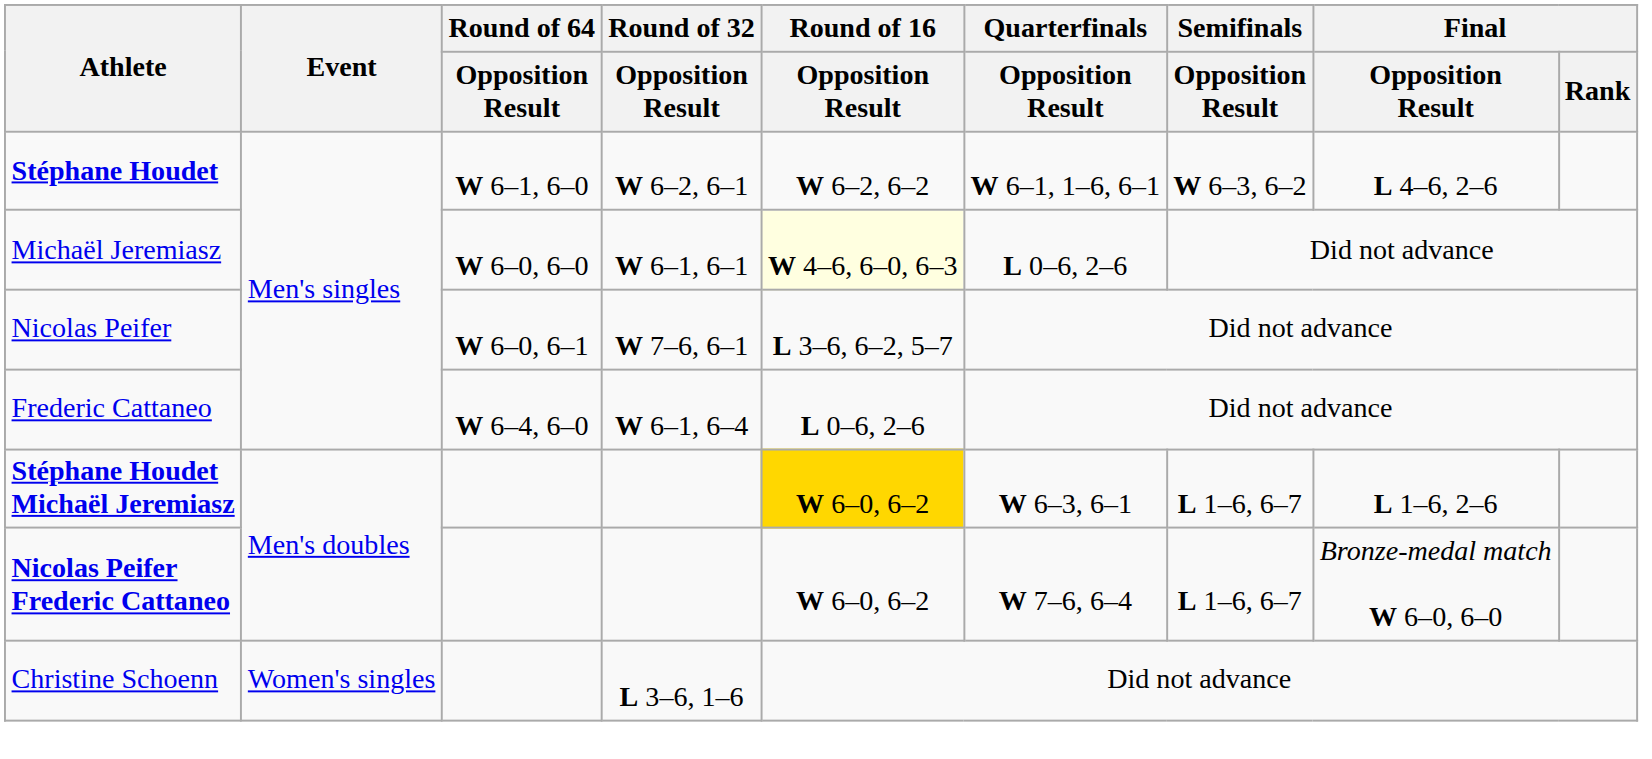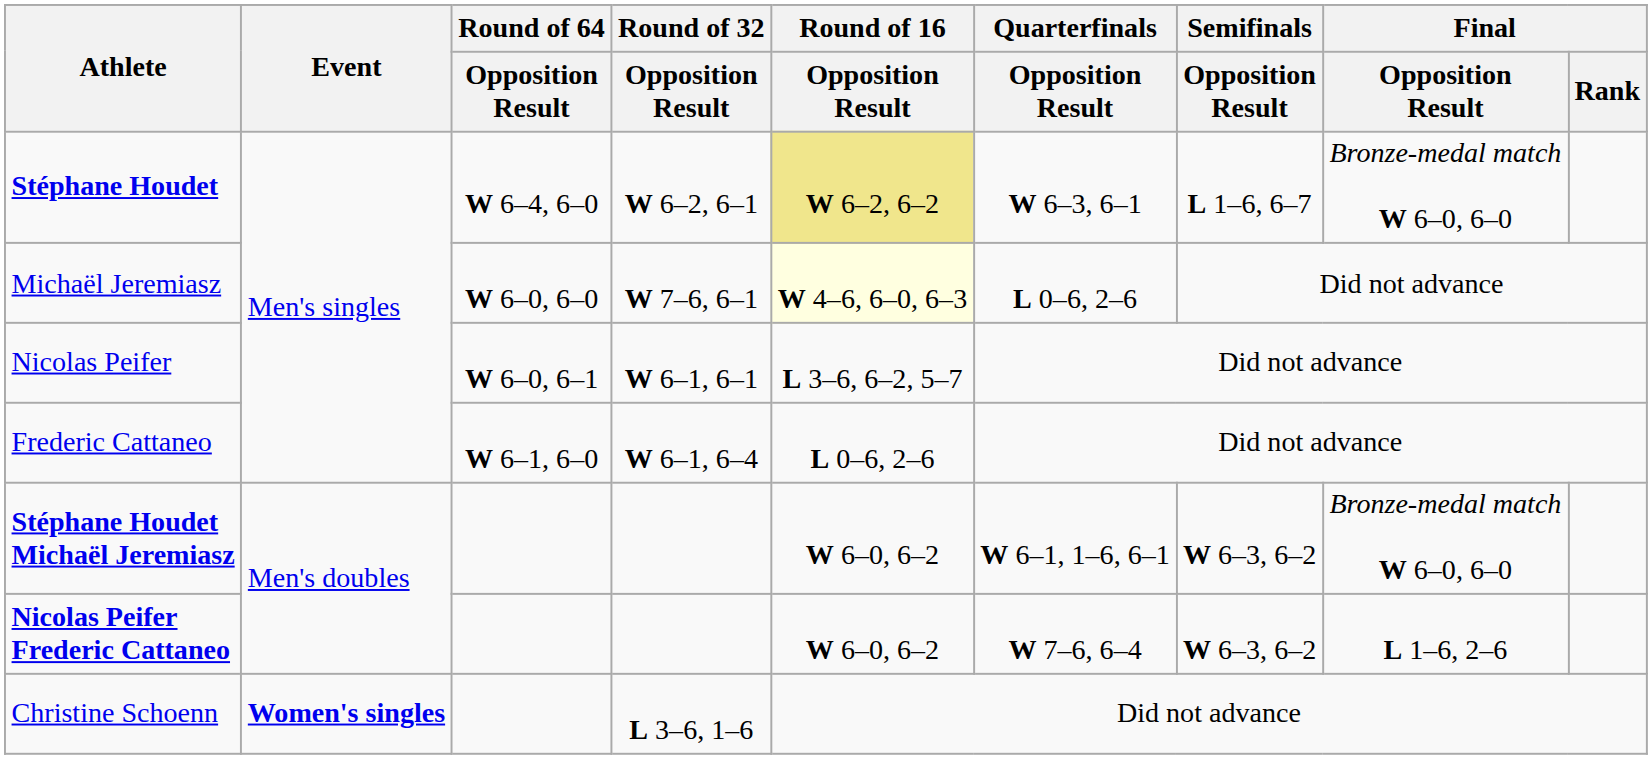 <table class=wikitable style="font-size:90%">
 <tr>
 <th rowspan="2">Athlete</th>
 <th rowspan="2">Event</th>
 <th>Round of 64</th>
 <th>Round of 32</th>
 <th>Round of 16</th>
 <th>Quarterfinals</th>
 <th>Semifinals</th>
 <th colspan="2">Final</th>
 </tr>
 <tr>
 <th>Opposition<br>Result</th>
 <th>Opposition<br>Result</th>
 <th>Opposition<br>Result</th>
 <th>Opposition<br>Result</th>
 <th>Opposition<br>Result</th>
 <th>Opposition<br>Result</th>
 <th>Rank</th>
 </tr>
 <tr align=center>
 <td align=left><strong><a href='#'>Stéphane Houdet</a></strong></td>
 <td align=left rowspan=4><a href='#'>Men's singles</a></td>
-<td><br><strong>W</strong> 6–1, 6–0</td>
+<td><br><strong>W</strong> 6–4, 6–0</td>
 <td><br><strong>W</strong> 6–2, 6–1</td>
-<td><br><strong>W</strong> 6–2, 6–2</td>
-<td><br><strong>W</strong> 6–1, 1–6, 6–1</td>
-<td><br><strong>W</strong> 6–3, 6–2</td>
-<td><br><strong>L</strong> 4–6, 2–6</td>
+<td style="background: khaki;"><br><strong>W</strong> 6–2, 6–2</td>
+<td><br><strong>W</strong> 6–3, 6–1</td>
+<td><br><strong>L</strong> 1–6, 6–7</td>
+<td><em>Bronze-medal match</em><br><br><strong>W</strong> 6–0, 6–0</td>
 <td></td>
 </tr>
 <tr align=center>
 <td align=left><a href='#'>Michaël Jeremiasz</a></td>
 <td><br><strong>W</strong> 6–0, 6–0</td>
-<td><br><strong>W</strong> 6–1, 6–1</td>
+<td><br><strong>W</strong> 7–6, 6–1</td>
 <td style="background: lightyellow;"><br><strong>W</strong> 4–6, 6–0, 6–3</td>
 <td><br><strong>L</strong> 0–6, 2–6</td>
 <td colspan=3>Did not advance</td>
 </tr>
 <tr align=center>
 <td align=left><a href='#'>Nicolas Peifer</a></td>
 <td><br><strong>W</strong> 6–0, 6–1</td>
-<td><br><strong>W</strong> 7–6, 6–1</td>
+<td><br><strong>W</strong> 6–1, 6–1</td>
 <td><br><strong>L</strong> 3–6, 6–2, 5–7</td>
 <td colspan=4>Did not advance</td>
 </tr>
 <tr align=center>
 <td align=left><a href='#'>Frederic Cattaneo</a></td>
-<td><br><strong>W</strong> 6–4, 6–0</td>
+<td><br><strong>W</strong> 6–1, 6–0</td>
 <td><br><strong>W</strong> 6–1, 6–4</td>
 <td><br><strong>L</strong> 0–6, 2–6</td>
 <td colspan=4>Did not advance</td>
 </tr>
 <tr align=center>
 <td align=left><strong><a href='#'>Stéphane Houdet</a><br><a href='#'>Michaël Jeremiasz</a></strong></td>
 <td align=left rowspan=2><a href='#'>Men's doubles</a></td>
 <td></td>
 <td></td>
-<td style="background: gold;"><br><strong>W</strong> 6–0, 6–2</td>
-<td><br><strong>W</strong> 6–3, 6–1</td>
-<td><br><strong>L</strong> 1–6, 6–7</td>
-<td><br><strong>L</strong> 1–6, 2–6</td>
+<td><br><strong>W</strong> 6–0, 6–2</td>
+<td><br><strong>W</strong> 6–1, 1–6, 6–1</td>
+<td><br><strong>W</strong> 6–3, 6–2</td>
+<td><em>Bronze-medal match</em><br><br><strong>W</strong> 6–0, 6–0</td>
 <td></td>
 </tr>
 <tr align=center>
 <td align=left><strong><a href='#'>Nicolas Peifer</a><br><a href='#'>Frederic Cattaneo</a></strong></td>
 <td></td>
 <td></td>
 <td><br><strong>W</strong> 6–0, 6–2</td>
 <td><br><strong>W</strong> 7–6, 6–4</td>
-<td><br><strong>L</strong> 1–6, 6–7</td>
-<td><em>Bronze-medal match</em><br><br><strong>W</strong> 6–0, 6–0</td>
+<td><br><strong>W</strong> 6–3, 6–2</td>
+<td><br><strong>L</strong> 1–6, 2–6</td>
 <td></td>
 </tr>
 <tr align=center>
 <td align=left><a href='#'>Christine Schoenn</a></td>
-<td align=left><a href='#'>Women's singles</a></td>
+<td align=left><strong><a href='#'>Women's singles</a></strong></td>
 <td></td>
 <td><br><strong>L</strong> 3–6, 1–6</td>
 <td colspan=5>Did not advance</td>
 </tr>
 </table>
